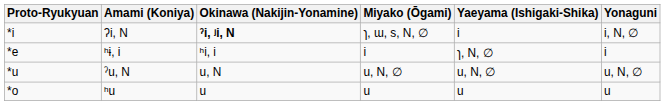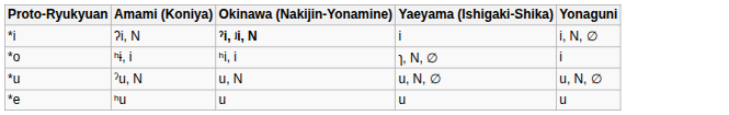 <table class="wikitable">
 <tr>
 <th>Proto-Ryukyuan</th>
 <th>Amami (Koniya)</th>
 <th>Okinawa (Nakijin-Yonamine)</th>
-<th>Miyako (Ōgami)</th>
 <th>Yaeyama (Ishigaki-Shika)</th>
 <th>Yonaguni</th>
 </tr>
 <tr>
 <td>*i</td>
 <td>ʔi, N</td>
 <td><strong>ˀi, ʲi, N</strong></td>
-<td>ɿ, ɯ, s, N, ∅</td>
 <td>i</td>
 <td>i, N, ∅</td>
 </tr>
 <tr>
-<td>*e</td>
+<td>*o</td>
 <td>ʰɨ, i</td>
 <td>ʰi, i</td>
-<td>i</td>
 <td>ɿ, N, ∅</td>
 <td>i</td>
 </tr>
 <tr>
 <td>*u</td>
 <td>ˀu, N</td>
 <td>u, N</td>
 <td>u, N, ∅</td>
 <td>u, N, ∅</td>
-<td>u, N, ∅</td>
 </tr>
 <tr>
-<td>*o</td>
+<td>*e</td>
 <td>ʰu</td>
-<td>u</td>
 <td>u</td>
 <td>u</td>
 <td>u</td>
 </tr>
 </table>
